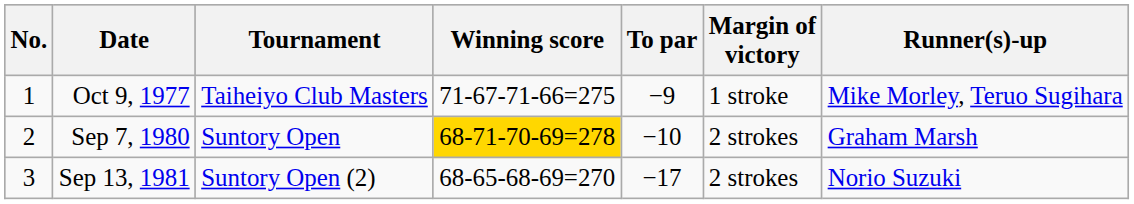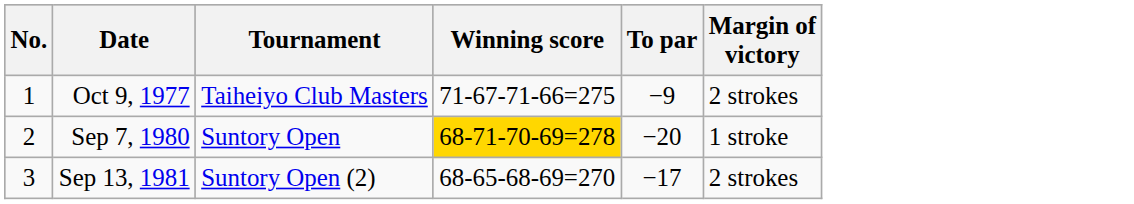 <table class="wikitable" style="font-size:95%;">
 <tr>
 <th>No.</th>
 <th>Date</th>
 <th>Tournament</th>
 <th>Winning score</th>
 <th>To par</th>
 <th>Margin of<br>victory</th>
-<th>Runner(s)-up</th>
 </tr>
 <tr>
 <td align=center>1</td>
 <td align=right>Oct 9, <a href='#'>1977</a></td>
 <td><a href='#'>Taiheiyo Club Masters</a></td>
 <td align=right>71-67-71-66=275</td>
 <td align=center>−9</td>
-<td>1 stroke</td>
-<td> <a href='#'>Mike Morley</a>,  <a href='#'>Teruo Sugihara</a></td>
+<td>2 strokes</td>
 </tr>
 <tr>
 <td align=center>2</td>
 <td align=right>Sep 7, <a href='#'>1980</a></td>
 <td><a href='#'>Suntory Open</a></td>
 <td align=right style="background: gold;">68-71-70-69=278</td>
-<td align=center>−10</td>
-<td>2 strokes</td>
-<td> <a href='#'>Graham Marsh</a></td>
+<td align=center>−20</td>
+<td>1 stroke</td>
 </tr>
 <tr>
 <td align=center>3</td>
 <td align=right>Sep 13, <a href='#'>1981</a></td>
 <td><a href='#'>Suntory Open</a> (2)</td>
 <td align=right>68-65-68-69=270</td>
 <td align=center>−17</td>
 <td>2 strokes</td>
-<td> <a href='#'>Norio Suzuki</a></td>
 </tr>
 </table>
